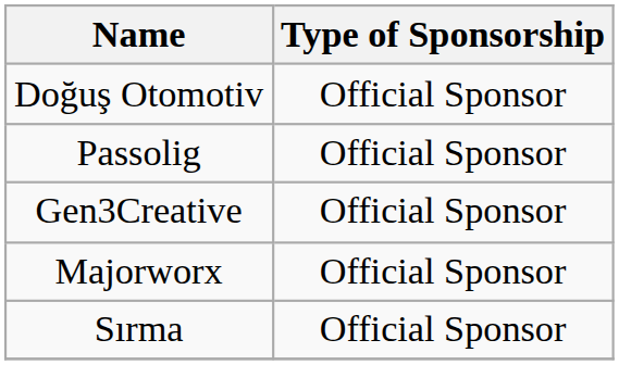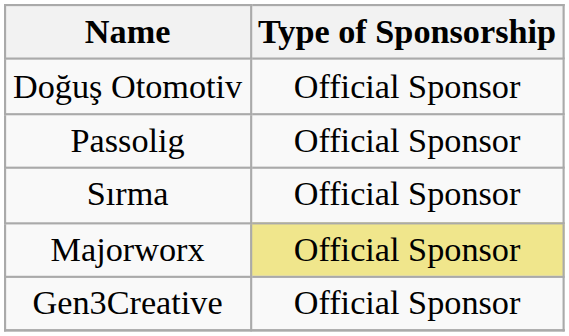 <table class="wikitable" style="text-align: center">
 <tr>
 <th>Name</th>
 <th>Type of Sponsorship</th>
 </tr>
 <tr>
 <td>Doğuş Otomotiv</td>
 <td>Official Sponsor</td>
 </tr>
 <tr>
 <td>Passolig</td>
 <td>Official Sponsor</td>
 </tr>
 <tr>
-<td>Gen3Creative</td>
+<td>Sırma</td>
 <td>Official Sponsor</td>
 </tr>
 <tr>
 <td>Majorworx</td>
-<td>Official Sponsor</td>
+<td style="background: khaki;">Official Sponsor</td>
 </tr>
 <tr>
-<td>Sırma</td>
+<td>Gen3Creative</td>
 <td>Official Sponsor</td>
 </tr>
 <tr>
 </tr>
 </table>
